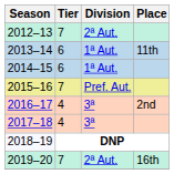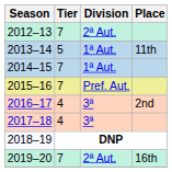 <table class="wikitable">
 <tr>
 <th>Season</th>
 <th>Tier</th>
 <th>Division</th>
 <th>Place</th>
 </tr>
 <tr>
 <td style="background:#C0F2DF;">2012–13</td>
 <td style="background:#C0F2DF;">7</td>
 <td style="background:#C0F2DF;"><a href='#'>2ª Aut.</a></td>
 <td style="background:#C0F2DF;"></td>
 </tr>
 <tr>
 <td style="background:#BBD7EC;">2013–14</td>
-<td style="background:#BBD7EC;">6</td>
+<td style="background:#BBD7EC;">5</td>
 <td style="background:#BBD7EC;"><a href='#'>1ª Aut.</a></td>
 <td style="background:#BBD7EC;">11th</td>
 </tr>
 <tr>
 <td style="background:#BBD7EC;">2014–15</td>
-<td style="background:#BBD7EC;">6</td>
+<td style="background:#BBD7EC;">7</td>
 <td style="background:#BBD7EC;"><a href='#'>1ª Aut.</a></td>
 <td style="background:#BBD7EC;"></td>
 </tr>
 <tr>
 <td style="background:#EFEF99;">2015–16</td>
 <td style="background:#EFEF99;">7</td>
 <td style="background:#EFEF99;"><a href='#'>Pref. Aut.</a></td>
 <td style="background:#EFEF99;"></td>
 </tr>
 <tr>
 <td style="background:#FFD3BD;"><a href='#'>2016–17</a></td>
 <td style="background:#FFD3BD;">4</td>
 <td style="background:#FFD3BD;"><a href='#'>3ª</a></td>
 <td style="background:#FFD3BD;">2nd</td>
 </tr>
 <tr>
 <td style="background:#FFD3BD;"><a href='#'>2017–18</a></td>
 <td style="background:#FFD3BD;">4</td>
 <td style="background:#FFD3BD;"><a href='#'>3ª</a></td>
 <td style="background:#FFD3BD;"></td>
 </tr>
 <tr>
 <td style="background:#F8F8FF;">2018–19</td>
 <th style="background:#FFFFFF;" colspan="3">DNP</th>
 </tr>
 <tr>
 <td style="background:#C0F2DF;">2019–20</td>
 <td style="background:#C0F2DF;">7</td>
 <td style="background:#C0F2DF;"><a href='#'>2ª Aut.</a></td>
 <td style="background:#C0F2DF;">16th</td>
 </tr>
 <tr>
 </tr>
 </table>
